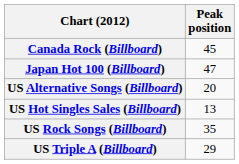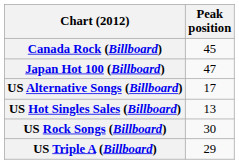 <table class="wikitable sortable plainrowheaders">
 <tr>
 <th scope="col">Chart (2012)</th>
 <th scope="col">Peak<br>position</th>
 </tr>
 <tr>
 <th scope="row"><a href='#'>Canada Rock</a> (<em><a href='#'>Billboard</a></em>)</th>
 <td align="center">45</td>
 </tr>
 <tr>
 <th scope="row"><a href='#'>Japan Hot 100</a> (<em><a href='#'>Billboard</a></em>)</th>
 <td align="center">47</td>
 </tr>
 <tr>
 <th scope="row">US <a href='#'>Alternative Songs</a> (<em><a href='#'>Billboard</a></em>)</th>
-<td align="center">20</td>
+<td align="center">17</td>
 </tr>
 <tr>
 <th scope="row">US <a href='#'>Hot Singles Sales</a> (<em><a href='#'>Billboard</a></em>)</th>
 <td align="center">13</td>
 </tr>
 <tr>
 <th scope="row">US <a href='#'>Rock Songs</a> (<em><a href='#'>Billboard</a></em>)</th>
-<td align="center">35</td>
+<td align="center">30</td>
 </tr>
 <tr>
 <th scope="row">US <a href='#'>Triple A</a> (<em><a href='#'>Billboard</a></em>)</th>
 <td align="center">29</td>
 </tr>
 </table>
